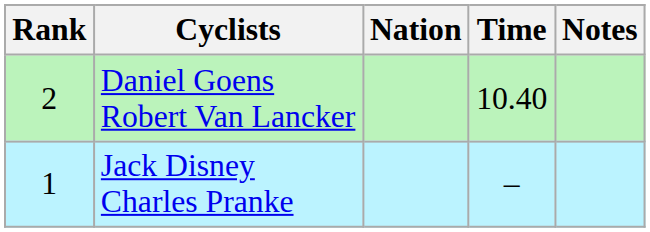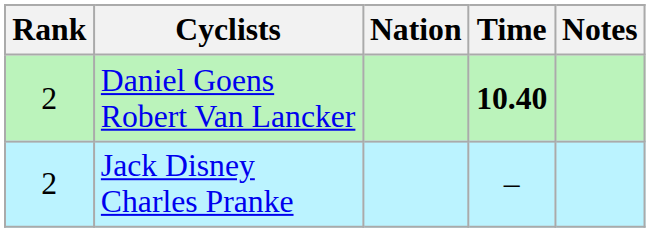 <table class="wikitable sortable" style="text-align:center">
 <tr>
 <th>Rank</th>
 <th>Cyclists</th>
 <th>Nation</th>
 <th>Time</th>
 <th>Notes</th>
 </tr>
 <tr bgcolor=bbf3bb>
 <td>2</td>
 <td align=left><a href='#'>Daniel Goens</a><br><a href='#'>Robert Van Lancker</a></td>
 <td align=left></td>
-<td>10.40</td>
+<td><strong>10.40</strong></td>
 <td></td>
 </tr>
 <tr bgcolor=bbf3ff>
-<td>1</td>
+<td>2</td>
 <td align=left><a href='#'>Jack Disney</a><br><a href='#'>Charles Pranke</a></td>
 <td align=left></td>
 <td>–</td>
 <td></td>
 </tr>
 </table>
